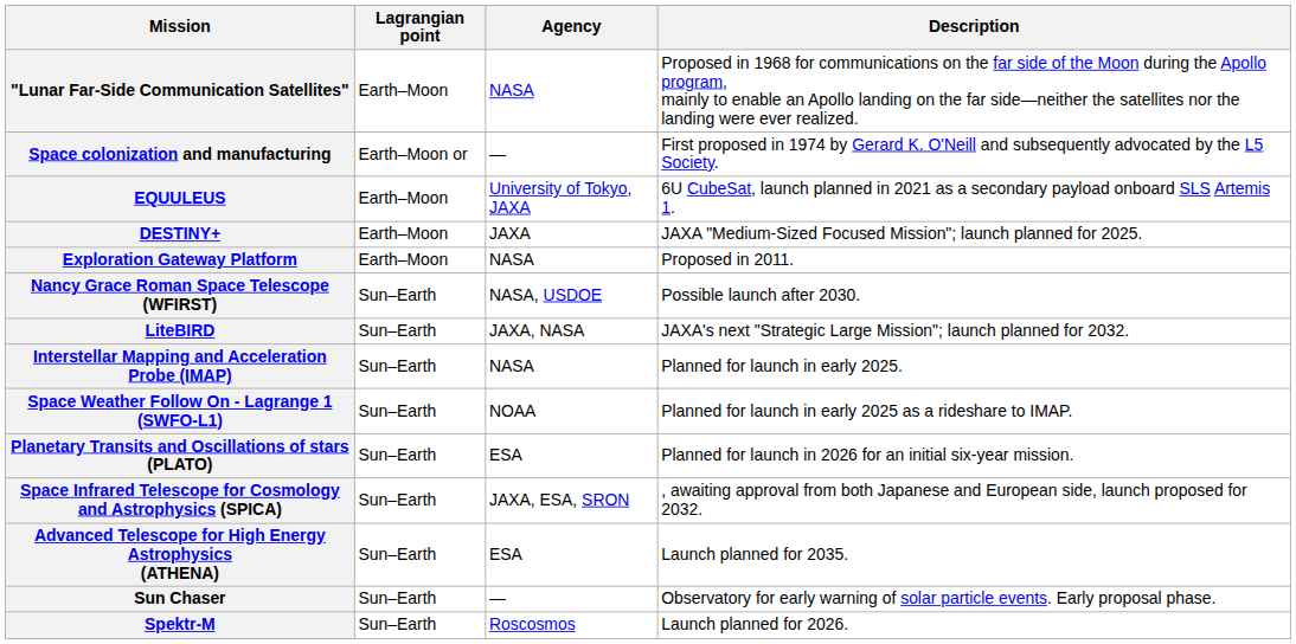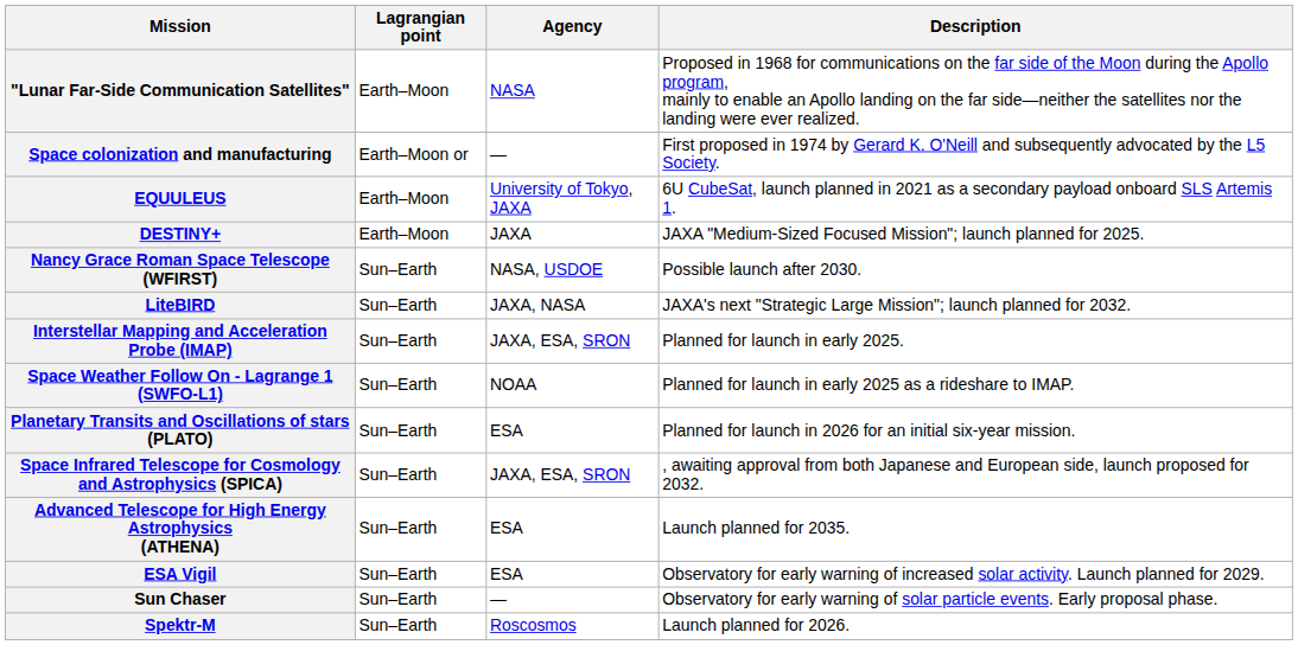 <table class="wikitable sticky-header">
 <tr>
 <th scope=col>Mission</th>
 <th scope=col>Lagrangian point</th>
 <th scope=col>Agency</th>
 <th scope=col>Description</th>
 </tr>
 <tr style="background:#FFFFFF">
 <th scope=row>"Lunar Far-Side Communication Satellites"</th>
 <td>Earth–Moon </td>
 <td><a href='#'>NASA</a></td>
 <td>Proposed in 1968 for communications on the <a href='#'>far side of the Moon</a> during the <a href='#'>Apollo program</a>,<br>mainly to enable an Apollo landing on the far side—neither the satellites nor the landing were ever realized.</td>
 </tr>
 <tr style="background:#FFFFFF">
 <th scope=row><a href='#'>Space colonization</a> and manufacturing</th>
 <td>Earth–Moon  or </td>
 <td>—</td>
 <td>First proposed in 1974 by <a href='#'>Gerard K. O'Neill</a> and subsequently advocated by the <a href='#'>L5 Society</a>.</td>
 </tr>
 <tr style="background:#FFFFFF">
 <th scope=row><a href='#'>EQUULEUS</a></th>
 <td>Earth–Moon </td>
 <td><a href='#'>University of Tokyo</a>, <a href='#'>JAXA</a></td>
 <td>6U <a href='#'>CubeSat</a>, launch planned in 2021 as a secondary payload onboard <a href='#'>SLS</a> <a href='#'>Artemis 1</a>.</td>
 </tr>
 <tr style="background:#FFFFFF">
 <th scope=row><a href='#'>DESTINY+</a></th>
 <td>Earth–Moon </td>
 <td>JAXA</td>
 <td>JAXA "Medium-Sized Focused Mission"; launch planned for 2025.</td>
 </tr>
 <tr style="background:#FFFFFF">
-<th scope=row><a href='#'>Exploration Gateway Platform</a></th>
-<td>Earth–Moon </td>
-<td>NASA</td>
-<td>Proposed in 2011.</td>
-</tr>
-<tr style="background:#FFFFFF">
 <th scope=row><a href='#'>Nancy Grace Roman Space Telescope</a> (WFIRST)</th>
 <td>Sun–Earth </td>
 <td>NASA, <a href='#'>USDOE</a></td>
 <td>Possible launch after 2030.</td>
 </tr>
 <tr style="background:#FFFFFF">
 <th scope=row><a href='#'>LiteBIRD</a></th>
 <td>Sun–Earth </td>
 <td>JAXA, NASA</td>
 <td>JAXA's next "Strategic Large Mission"; launch planned for 2032.</td>
 </tr>
 <tr style="background:#FFFFFF">
 <th scope=row><a href='#'>Interstellar Mapping and Acceleration Probe (IMAP)</a></th>
 <td>Sun–Earth </td>
-<td>NASA</td>
+<td>JAXA, ESA, <a href='#'>SRON</a></td>
 <td>Planned for launch in early 2025.</td>
 </tr>
 <tr style="background:#FFFFFF">
 <th scope=row><a href='#'>Space Weather Follow On - Lagrange 1 (SWFO-L1)</a></th>
 <td>Sun–Earth </td>
 <td>NOAA</td>
 <td>Planned for launch in early 2025 as a rideshare to IMAP.</td>
 </tr>
 <tr style="background:#FFFFFF">
 <th scope=row><a href='#'>Planetary Transits and Oscillations of stars</a> (PLATO)</th>
 <td>Sun–Earth </td>
 <td>ESA</td>
 <td>Planned for launch in 2026 for an initial six-year mission.</td>
 </tr>
 <tr style="background:#FFFFFF">
 <th scope=row><a href='#'>Space Infrared Telescope for Cosmology<br>and Astrophysics</a> (SPICA)</th>
 <td>Sun–Earth </td>
 <td>JAXA, ESA, <a href='#'>SRON</a></td>
 <td>, awaiting approval from both Japanese and European side, launch proposed for 2032.</td>
 </tr>
 <tr style="background:#FFFFFF">
 <th scope=row><a href='#'>Advanced Telescope for High Energy Astrophysics</a><br>(ATHENA)</th>
 <td>Sun–Earth </td>
 <td>ESA</td>
 <td>Launch planned for 2035.</td>
 </tr>
 <tr style="background:#FFFFFF">
+<th scope=row><a href='#'>ESA Vigil</a></th>
+<td>Sun–Earth </td>
+<td>ESA</td>
+<td>Observatory for early warning of increased <a href='#'>solar activity</a>. Launch planned for 2029.</td>
+</tr>
+<tr style="background:#FFFFFF">
 <th scope=row>Sun Chaser</th>
 <td>Sun–Earth </td>
 <td>—</td>
 <td>Observatory for early warning of <a href='#'>solar particle events</a>.  Early proposal phase.</td>
 </tr>
 <tr style="background:#FFFFFF">
 <th scope=row><a href='#'>Spektr-M</a></th>
 <td>Sun–Earth </td>
 <td><a href='#'>Roscosmos</a></td>
 <td>Launch planned for 2026.</td>
 </tr>
 </table>
